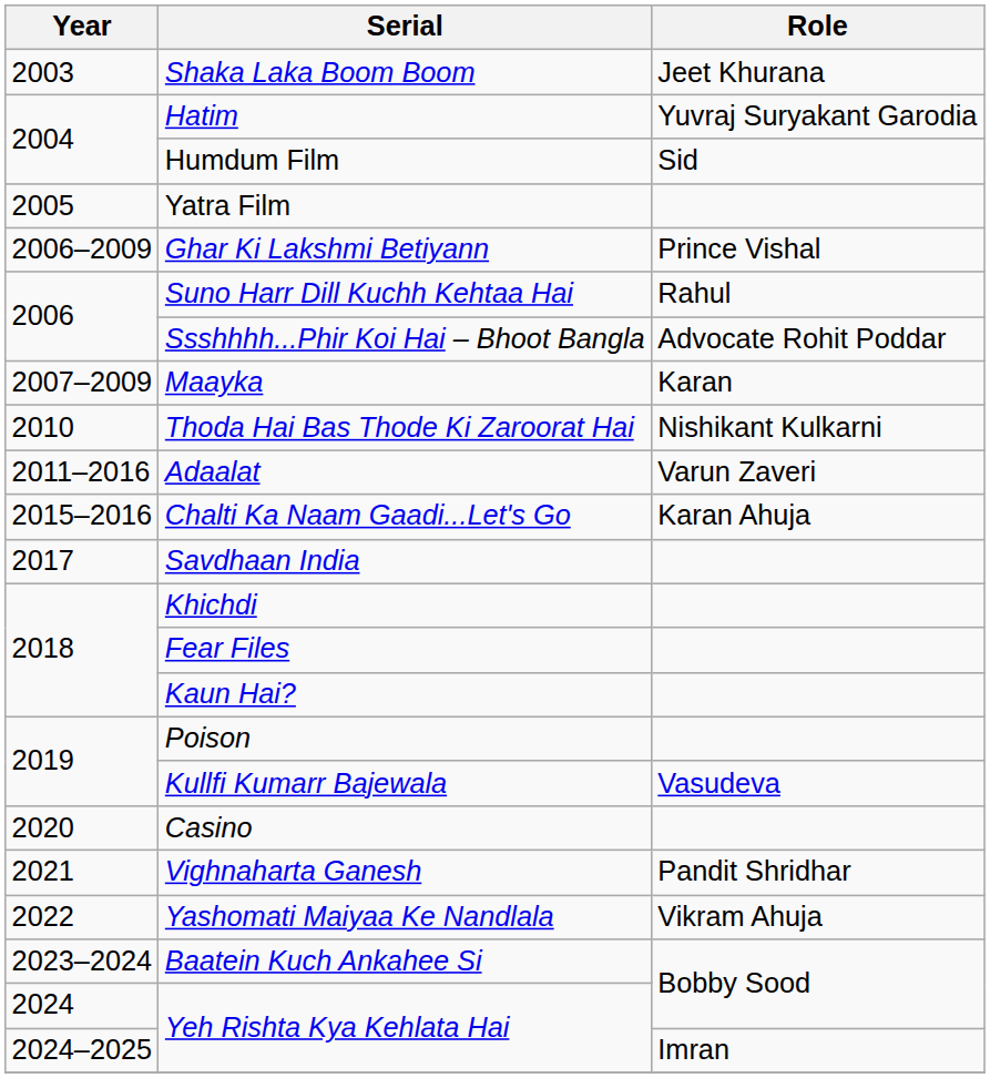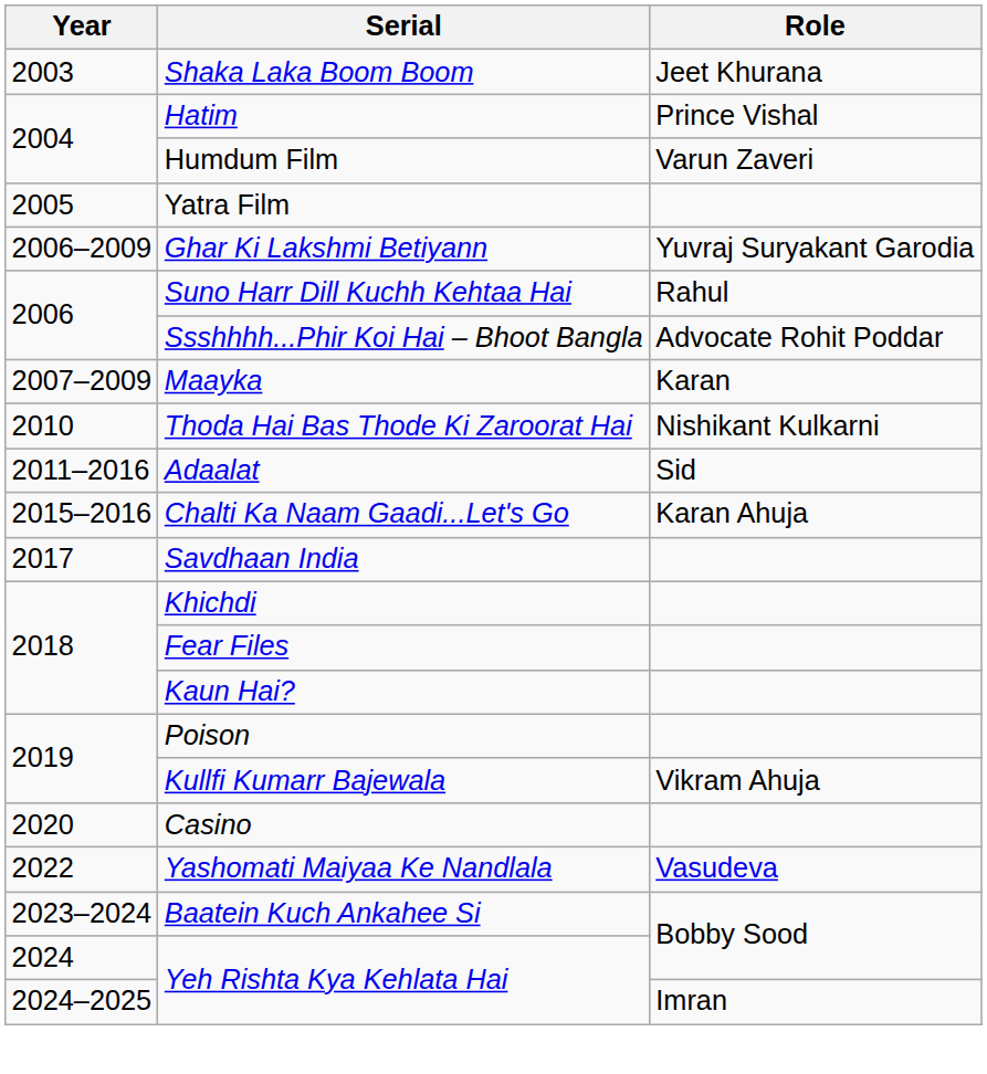 <table class="wikitable">
 <tr>
 <th>Year</th>
 <th>Serial</th>
 <th>Role</th>
 </tr>
 <tr>
 <td>2003</td>
 <td><em><a href='#'>Shaka Laka Boom Boom</a></em></td>
 <td>Jeet Khurana</td>
 </tr>
 <tr>
 <td rowspan="2">2004</td>
 <td><em><a href='#'>Hatim</a></em></td>
-<td>Yuvraj Suryakant Garodia</td>
+<td>Prince Vishal</td>
 </tr>
 <tr>
 <td>Humdum Film</td>
-<td>Sid</td>
+<td>Varun Zaveri</td>
 </tr>
 <tr>
 <td>2005</td>
 <td>Yatra Film</td>
 <td></td>
 </tr>
 <tr>
 <td>2006–2009</td>
 <td><em><a href='#'>Ghar Ki Lakshmi Betiyann</a></em></td>
-<td>Prince Vishal</td>
+<td>Yuvraj Suryakant Garodia</td>
 </tr>
 <tr>
 <td rowspan="2">2006</td>
 <td><em><a href='#'>Suno Harr Dill Kuchh Kehtaa Hai</a></em></td>
 <td>Rahul</td>
 </tr>
 <tr>
 <td><em><a href='#'>Ssshhhh...Phir Koi Hai</a> – Bhoot Bangla</em></td>
 <td>Advocate Rohit Poddar</td>
 </tr>
 <tr>
 <td>2007–2009</td>
 <td><em><a href='#'>Maayka</a></em></td>
 <td>Karan</td>
 </tr>
 <tr>
 <td>2010</td>
 <td><em><a href='#'>Thoda Hai Bas Thode Ki Zaroorat Hai</a></em></td>
 <td>Nishikant Kulkarni</td>
 </tr>
 <tr>
 <td>2011–2016</td>
 <td><em><a href='#'>Adaalat</a></em></td>
-<td>Varun Zaveri</td>
+<td>Sid</td>
 </tr>
 <tr>
 <td>2015–2016</td>
 <td><em><a href='#'>Chalti Ka Naam Gaadi...Let's Go</a></em></td>
 <td>Karan Ahuja</td>
 </tr>
 <tr>
 <td>2017</td>
 <td><em><a href='#'>Savdhaan India</a></em></td>
 <td></td>
 </tr>
 <tr>
 <td rowspan="3">2018</td>
 <td><em><a href='#'>Khichdi</a></em></td>
 <td></td>
 </tr>
 <tr>
 <td><em><a href='#'>Fear Files</a></em></td>
 <td></td>
 </tr>
 <tr>
 <td><em><a href='#'>Kaun Hai?</a></em></td>
 <td></td>
 </tr>
 <tr>
 <td rowspan="2">2019</td>
 <td><em>Poison</em></td>
 <td></td>
 </tr>
 <tr>
 <td><em><a href='#'>Kullfi Kumarr Bajewala</a></em></td>
-<td><a href='#'>Vasudeva</a></td>
+<td>Vikram Ahuja</td>
 </tr>
 <tr>
 <td>2020</td>
 <td><em>Casino</em></td>
 <td></td>
 </tr>
 <tr>
-<td>2021</td>
-<td><em><a href='#'>Vighnaharta Ganesh</a></em></td>
-<td>Pandit Shridhar</td>
-</tr>
-<tr>
 <td>2022</td>
 <td><em><a href='#'>Yashomati Maiyaa Ke Nandlala</a> </em></td>
-<td>Vikram Ahuja</td>
+<td><a href='#'>Vasudeva</a></td>
 </tr>
 <tr>
 <td>2023–2024</td>
 <td><em><a href='#'>Baatein Kuch Ankahee Si</a></em></td>
 <td rowspan="2">Bobby Sood</td>
 </tr>
 <tr>
 <td>2024</td>
 <td rowspan="2"><em><a href='#'>Yeh Rishta Kya Kehlata Hai</a></em></td>
 </tr>
 <tr>
 <td>2024–2025</td>
 <td>Imran</td>
 </tr>
 <tr>
 </tr>
 </table>
